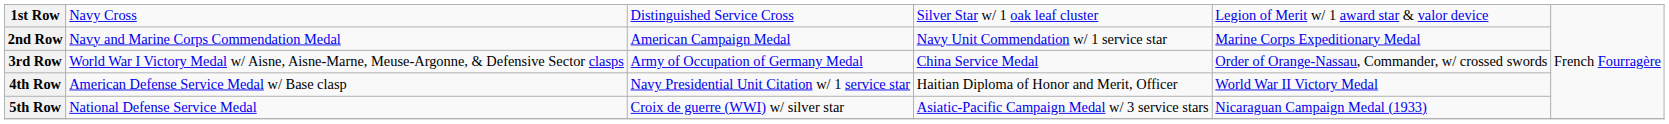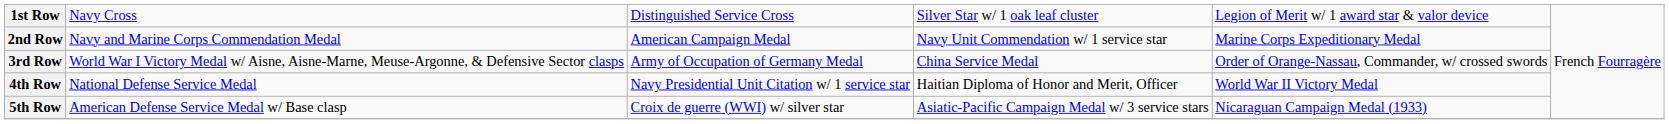 <table class="wikitable">
 <tr>
 <th>1st Row</th>
 <td><a href='#'>Navy Cross</a></td>
 <td><a href='#'>Distinguished Service Cross</a></td>
 <td><a href='#'>Silver Star</a> w/ 1 <a href='#'>oak leaf cluster</a></td>
 <td><a href='#'>Legion of Merit</a> w/ 1 <a href='#'>award star</a> & <a href='#'>valor device</a></td>
 <td rowspan="5" align="center">French <a href='#'>Fourragère</a></td>
 </tr>
 <tr>
 <th>2nd Row</th>
 <td><a href='#'>Navy and Marine Corps Commendation Medal</a></td>
 <td><a href='#'>American Campaign Medal</a></td>
 <td><a href='#'>Navy Unit Commendation</a> w/ 1 service star</td>
 <td><a href='#'>Marine Corps Expeditionary Medal</a></td>
 </tr>
 <tr>
 <th>3rd Row</th>
 <td><a href='#'>World War I Victory Medal</a> w/ Aisne, Aisne-Marne, Meuse-Argonne, & Defensive Sector <a href='#'>clasps</a></td>
 <td><a href='#'>Army of Occupation of Germany Medal</a></td>
 <td><a href='#'>China Service Medal</a></td>
 <td><a href='#'>Order of Orange-Nassau</a>, Commander, w/ crossed swords</td>
 </tr>
 <tr>
 <th>4th Row</th>
-<td><a href='#'>American Defense Service Medal</a> w/ Base clasp</td>
+<td><a href='#'>National Defense Service Medal</a></td>
 <td><a href='#'>Navy Presidential Unit Citation</a> w/ 1 <a href='#'>service star</a></td>
 <td>Haitian Diploma of Honor and Merit, Officer</td>
 <td><a href='#'>World War II Victory Medal</a></td>
 </tr>
 <tr>
 <th>5th Row</th>
-<td><a href='#'>National Defense Service Medal</a></td>
+<td><a href='#'>American Defense Service Medal</a> w/ Base clasp</td>
 <td><a href='#'>Croix de guerre (WWI)</a> w/ silver star</td>
 <td><a href='#'>Asiatic-Pacific Campaign Medal</a> w/ 3 service stars</td>
 <td><a href='#'>Nicaraguan Campaign Medal (1933)</a></td>
 </tr>
 <tr>
 </tr>
 </table>
